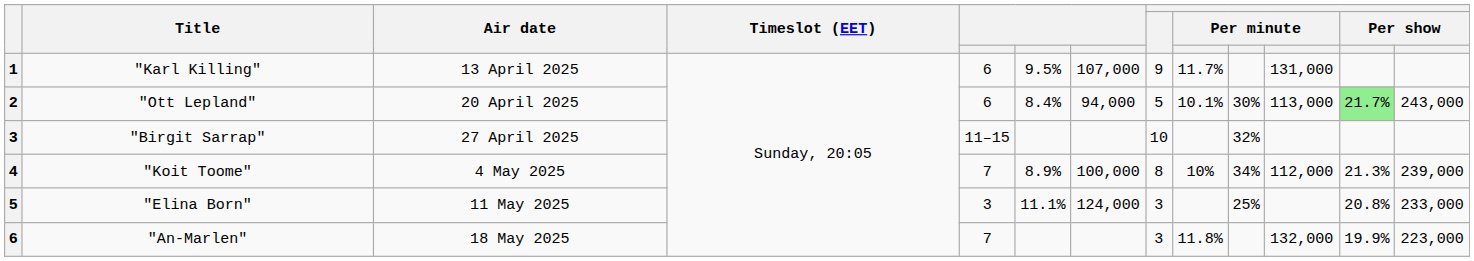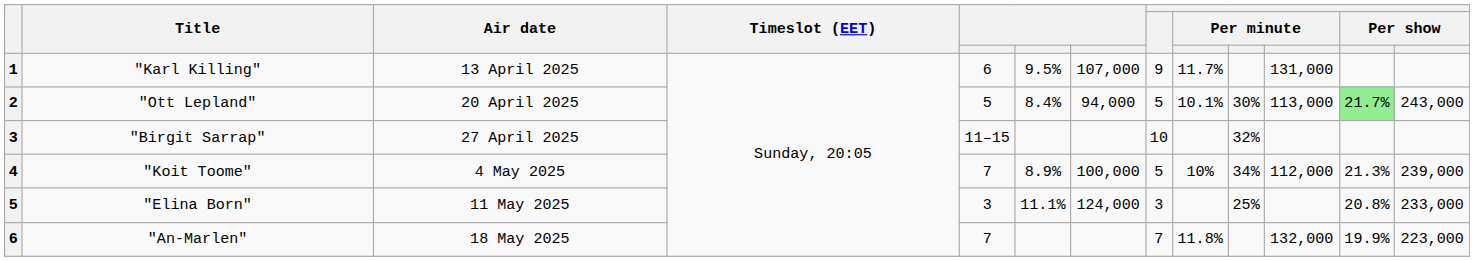 <table class="sortable wikitable plainrowheaders mw-collapsible" style="text-align:center; line-height:23px; width:100%;">
 <tr>
 <th rowspan=3 class="unsortable"></th>
 <th width=24% rowspan=3 class="unsortable">Title</th>
 <th width=20% rowspan=3 class="unsortable">Air date</th>
 <th width=20% rowspan=3 class="unsortable">Timeslot (<a href='#'>EET</a>)</th>
 <th colspan=3 rowspan=2></th>
 <th colspan=6></th>
 </tr>
 <tr>
 <th class="unsortable" rowspan=2></th>
 <th colspan=3>Per minute</th>
 <th colspan=2>Per show</th>
 </tr>
 <tr>
 <th class="unsortable"></th>
 <th></th>
 <th></th>
 <th></th>
 <th></th>
 <th></th>
 <th></th>
 <th></th>
 </tr>
 <tr>
 <th>1</th>
 <td>"Karl Killing"</td>
 <td>13 April 2025</td>
 <td rowspan=6>Sunday, 20:05</td>
 <td>6</td>
 <td>9.5%</td>
 <td>107,000</td>
 <td>9</td>
 <td>11.7%</td>
 <td></td>
 <td>131,000</td>
 <td></td>
 <td></td>
 </tr>
 <tr>
 <th>2</th>
 <td>"Ott Lepland"</td>
 <td>20 April 2025</td>
-<td>6</td>
+<td>5</td>
 <td>8.4%</td>
 <td>94,000</td>
 <td>5</td>
 <td>10.1%</td>
 <td>30%</td>
 <td>113,000</td>
 <td style="background: lightgreen;">21.7%</td>
 <td>243,000</td>
 </tr>
 <tr>
 <th>3</th>
 <td>"Birgit Sarrap"</td>
 <td>27 April 2025</td>
 <td>11–15</td>
 <td></td>
 <td></td>
 <td>10</td>
 <td></td>
 <td>32%</td>
 <td></td>
 <td></td>
 <td></td>
 </tr>
 <tr>
 <th>4</th>
 <td>"Koit Toome"</td>
 <td>4 May 2025</td>
 <td>7</td>
 <td>8.9%</td>
 <td>100,000</td>
-<td>8</td>
+<td>5</td>
 <td>10%</td>
 <td>34%</td>
 <td>112,000</td>
 <td>21.3%</td>
 <td>239,000</td>
 </tr>
 <tr>
 <th>5</th>
 <td>"Elina Born"</td>
 <td>11 May 2025</td>
 <td>3</td>
 <td>11.1%</td>
 <td>124,000</td>
 <td>3</td>
 <td></td>
 <td>25%</td>
 <td></td>
 <td>20.8%</td>
 <td>233,000</td>
 </tr>
 <tr>
 <th>6</th>
 <td>"An-Marlen"</td>
 <td>18 May 2025</td>
 <td>7</td>
 <td></td>
 <td></td>
-<td>3</td>
+<td>7</td>
 <td>11.8%</td>
 <td></td>
 <td>132,000</td>
 <td>19.9%</td>
 <td>223,000</td>
 </tr>
 </table>
